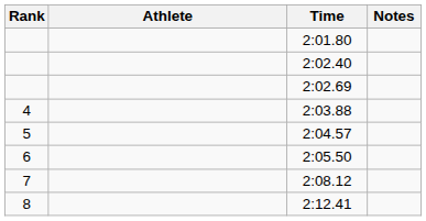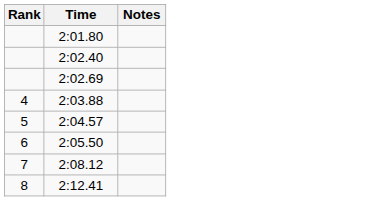 <table class="wikitable" style="text-align:center">
 <tr>
 <th width=40>Rank</th>
-<th width=250>Athlete</th>
 <th width=80>Time</th>
 <th width=50>Notes</th>
 </tr>
 <tr>
 <td></td>
-<td align=left></td>
 <td>2:01.80</td>
 <td></td>
 </tr>
 <tr>
 <td></td>
-<td align=left></td>
 <td>2:02.40</td>
 <td></td>
 </tr>
 <tr>
 <td></td>
-<td align=left></td>
 <td>2:02.69</td>
 <td></td>
 </tr>
 <tr>
 <td>4</td>
-<td align=left></td>
 <td>2:03.88</td>
 <td></td>
 </tr>
 <tr>
 <td>5</td>
-<td align=left></td>
 <td>2:04.57</td>
 <td></td>
 </tr>
 <tr>
 <td>6</td>
-<td align=left></td>
 <td>2:05.50</td>
 <td></td>
 </tr>
 <tr>
 <td>7</td>
-<td align=left></td>
 <td>2:08.12</td>
 <td></td>
 </tr>
 <tr>
 <td>8</td>
-<td align=left></td>
 <td>2:12.41</td>
 <td></td>
 </tr>
 </table>
